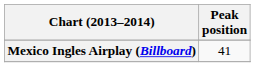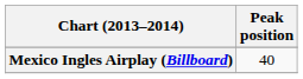 <table class="wikitable sortable plainrowheaders">
 <tr>
 <th>Chart (2013–2014)</th>
 <th>Peak<br>position</th>
 </tr>
 <tr>
 </tr>
 <tr>
 </tr>
 <tr>
 </tr>
 <tr>
 <th scope="row">Mexico Ingles Airplay (<em><a href='#'>Billboard</a></em>)</th>
-<td style="text-align:center;">41</td>
+<td style="text-align:center;">40</td>
 </tr>
 <tr>
 </tr>
 <tr>
 </tr>
 <tr>
 </tr>
 <tr>
 </tr>
 <tr>
 </tr>
 </table>
